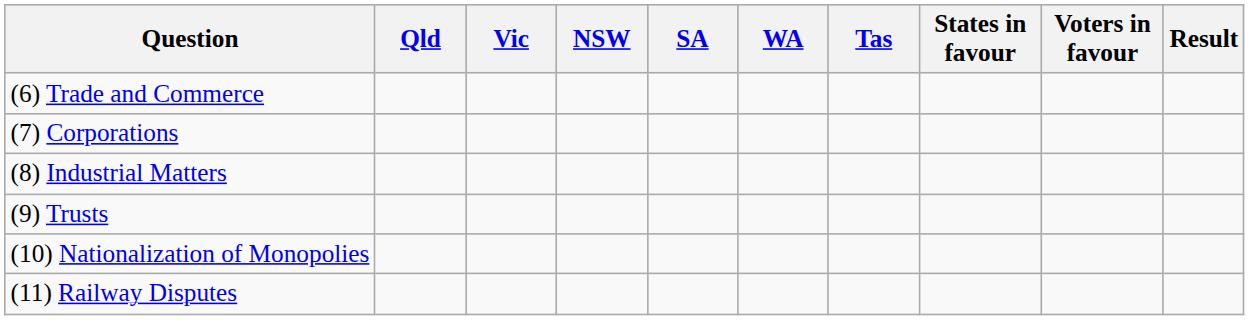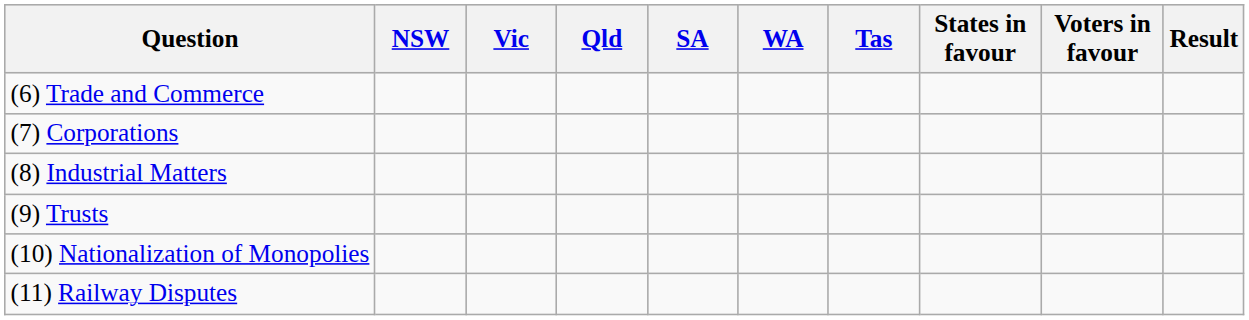 <table class="wikitable">
 <tr ---->
 <th>Question</th>
+<th style="width:50px" align=center><a href='#'>NSW</a></th>
+<th style="width:50px" align=center><a href='#'>Vic</a></th>
 <th style="width:50px" align=center><a href='#'>Qld</a></th>
-<th style="width:50px" align=center><a href='#'>Vic</a></th>
-<th style="width:50px" align=center><a href='#'>NSW</a></th>
 <th style="width:50px" align=center><a href='#'>SA</a></th>
 <th style="width:50px" align=center><a href='#'>WA</a></th>
 <th style="width:50px" align=center><a href='#'>Tas</a></th>
 <th style="width:70px" align=center>States in favour</th>
 <th style="width:70px" align=center>Voters in favour</th>
 <th>Result</th>
 </tr>
 <tr ---->
 <td>(6) <a href='#'>Trade and Commerce</a></td>
 <td></td>
 <td></td>
 <td></td>
 <td></td>
 <td></td>
 <td></td>
 <td></td>
 <td></td>
 <td></td>
 </tr>
 <tr ---->
 <td>(7) <a href='#'>Corporations</a></td>
 <td></td>
 <td></td>
 <td></td>
 <td></td>
 <td></td>
 <td></td>
 <td></td>
 <td></td>
 <td></td>
 </tr>
 <tr ---->
 <td>(8) <a href='#'>Industrial Matters</a></td>
 <td></td>
 <td></td>
 <td></td>
 <td></td>
 <td></td>
 <td></td>
 <td></td>
 <td></td>
 <td></td>
 </tr>
 <tr ---->
 <td>(9) <a href='#'>Trusts</a></td>
 <td></td>
 <td></td>
 <td></td>
 <td></td>
 <td></td>
 <td></td>
 <td></td>
 <td></td>
 <td></td>
 </tr>
 <tr ---->
 <td>(10) <a href='#'>Nationalization of Monopolies</a></td>
 <td></td>
 <td></td>
 <td></td>
 <td></td>
 <td></td>
 <td></td>
 <td></td>
 <td></td>
 <td></td>
 </tr>
 <tr ---->
 <td>(11) <a href='#'>Railway Disputes</a></td>
 <td></td>
 <td></td>
 <td></td>
 <td></td>
 <td></td>
 <td></td>
 <td></td>
 <td></td>
 <td></td>
 </tr>
 </table>
